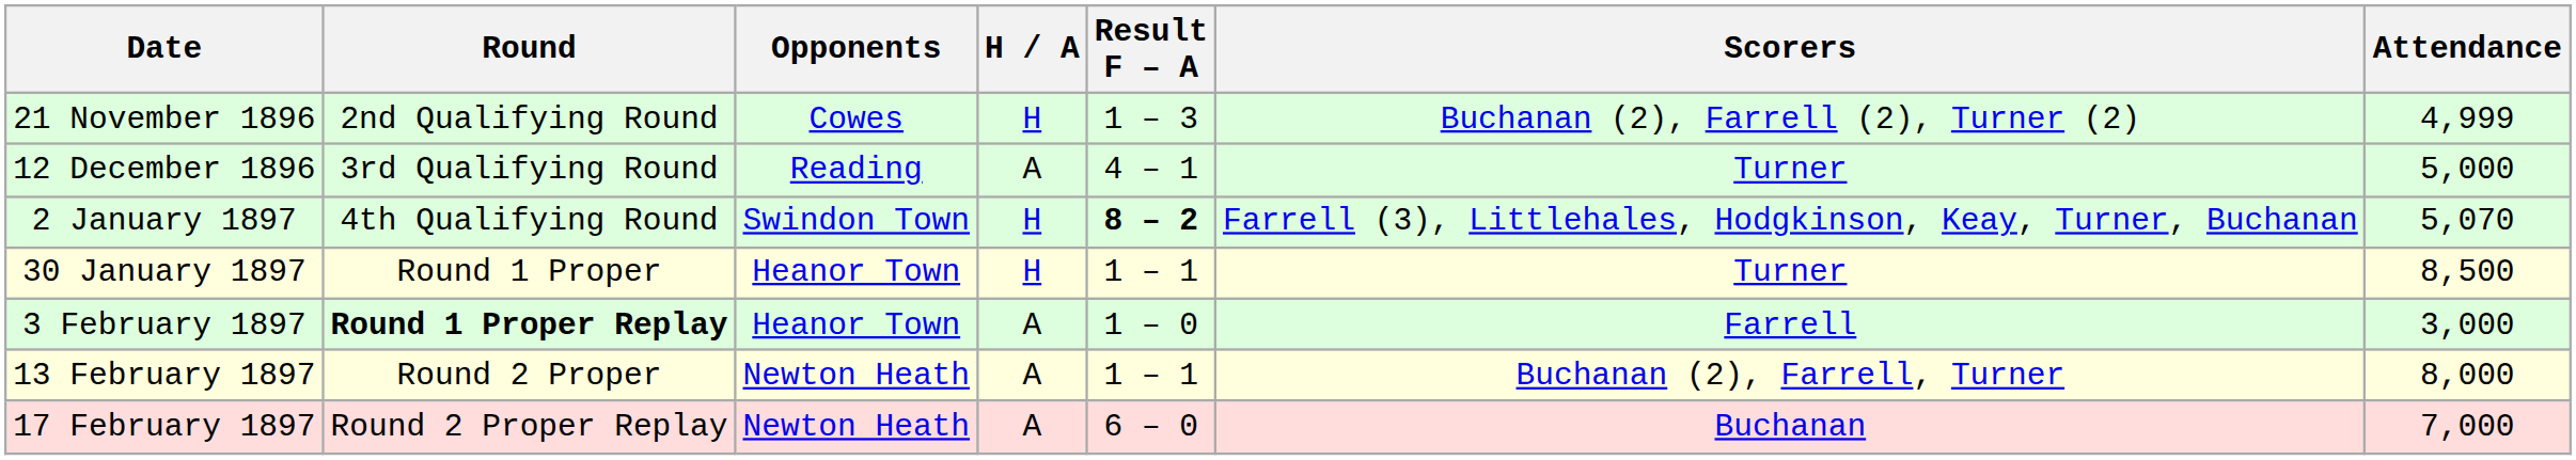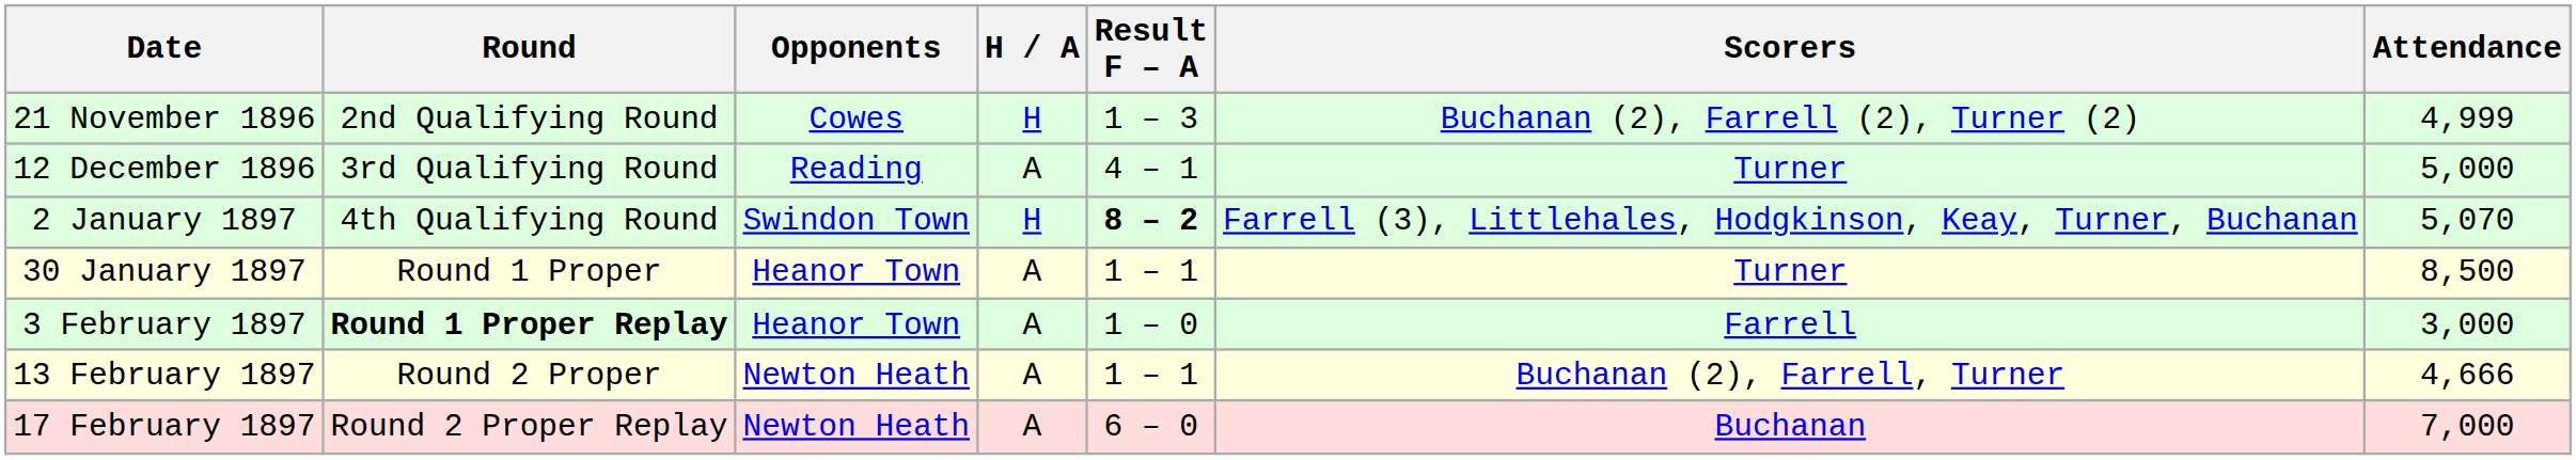 <table class="wikitable" style="text-align:center">
 <tr>
 <th>Date</th>
 <th>Round</th>
 <th>Opponents</th>
 <th>H / A</th>
 <th>Result<br>F – A</th>
 <th>Scorers</th>
 <th>Attendance</th>
 </tr>
 <tr bgcolor="#ddffdd">
 <td>21 November 1896</td>
 <td>2nd Qualifying Round</td>
 <td><a href='#'>Cowes</a></td>
 <td><a href='#'>H</a></td>
 <td>1 – 3</td>
 <td><a href='#'>Buchanan</a> (2), <a href='#'>Farrell</a> (2), <a href='#'>Turner</a> (2)</td>
 <td>4,999</td>
 </tr>
 <tr bgcolor="#ddffdd">
 <td>12 December 1896</td>
 <td>3rd Qualifying Round</td>
 <td><a href='#'>Reading</a></td>
 <td>A</td>
 <td>4 – 1</td>
 <td><a href='#'>Turner</a></td>
 <td>5,000</td>
 </tr>
 <tr bgcolor="#ddffdd">
 <td>2 January 1897</td>
 <td>4th Qualifying Round</td>
 <td><a href='#'>Swindon Town</a></td>
 <td><a href='#'>H</a></td>
 <td><strong>8 – 2</strong></td>
 <td><a href='#'>Farrell</a> (3), <a href='#'>Littlehales</a>, <a href='#'>Hodgkinson</a>, <a href='#'>Keay</a>, <a href='#'>Turner</a>, <a href='#'>Buchanan</a></td>
 <td>5,070</td>
 </tr>
 <tr bgcolor="#ffffdd">
 <td>30 January 1897</td>
 <td>Round 1 Proper</td>
 <td><a href='#'>Heanor Town</a></td>
-<td><a href='#'>H</a></td>
+<td>A</td>
 <td>1 – 1</td>
 <td><a href='#'>Turner</a></td>
 <td>8,500</td>
 </tr>
 <tr bgcolor="#ddffdd">
 <td>3 February 1897</td>
 <td><strong>Round 1 Proper Replay</strong></td>
 <td><a href='#'>Heanor Town</a></td>
 <td>A</td>
 <td>1 – 0</td>
 <td><a href='#'>Farrell</a></td>
 <td>3,000</td>
 </tr>
 <tr bgcolor="#ffffdd">
 <td>13 February 1897</td>
 <td>Round 2 Proper</td>
 <td><a href='#'>Newton Heath</a></td>
 <td>A</td>
 <td>1 – 1</td>
 <td><a href='#'>Buchanan</a> (2), <a href='#'>Farrell</a>, <a href='#'>Turner</a></td>
-<td>8,000</td>
+<td>4,666</td>
 </tr>
 <tr bgcolor="#ffdddd">
 <td>17 February 1897</td>
 <td>Round 2 Proper Replay</td>
 <td><a href='#'>Newton Heath</a></td>
 <td>A</td>
 <td>6 – 0</td>
 <td><a href='#'>Buchanan</a></td>
 <td>7,000</td>
 </tr>
 </table>
